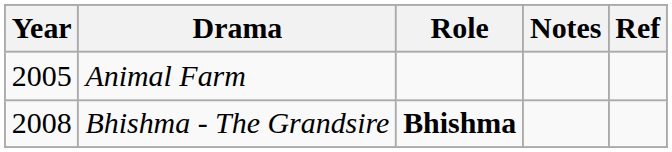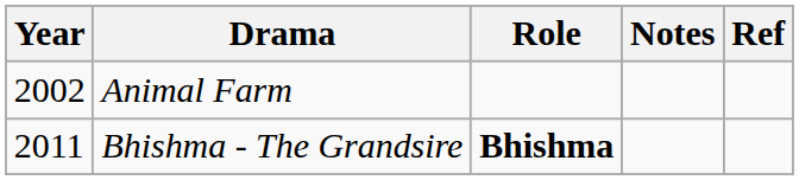 <table class="wikitable sortable">
 <tr>
 <th>Year</th>
 <th>Drama</th>
 <th>Role</th>
 <th>Notes</th>
 <th>Ref</th>
 </tr>
 <tr>
-<td>2005</td>
+<td>2002</td>
 <td><em>Animal Farm</em></td>
 <td></td>
 <td></td>
 <td></td>
 </tr>
 <tr>
-<td>2008</td>
+<td>2011</td>
 <td><em>Bhishma - The Grandsire</em></td>
 <td><strong>Bhishma</strong></td>
 <td></td>
 <td></td>
 </tr>
 </table>
